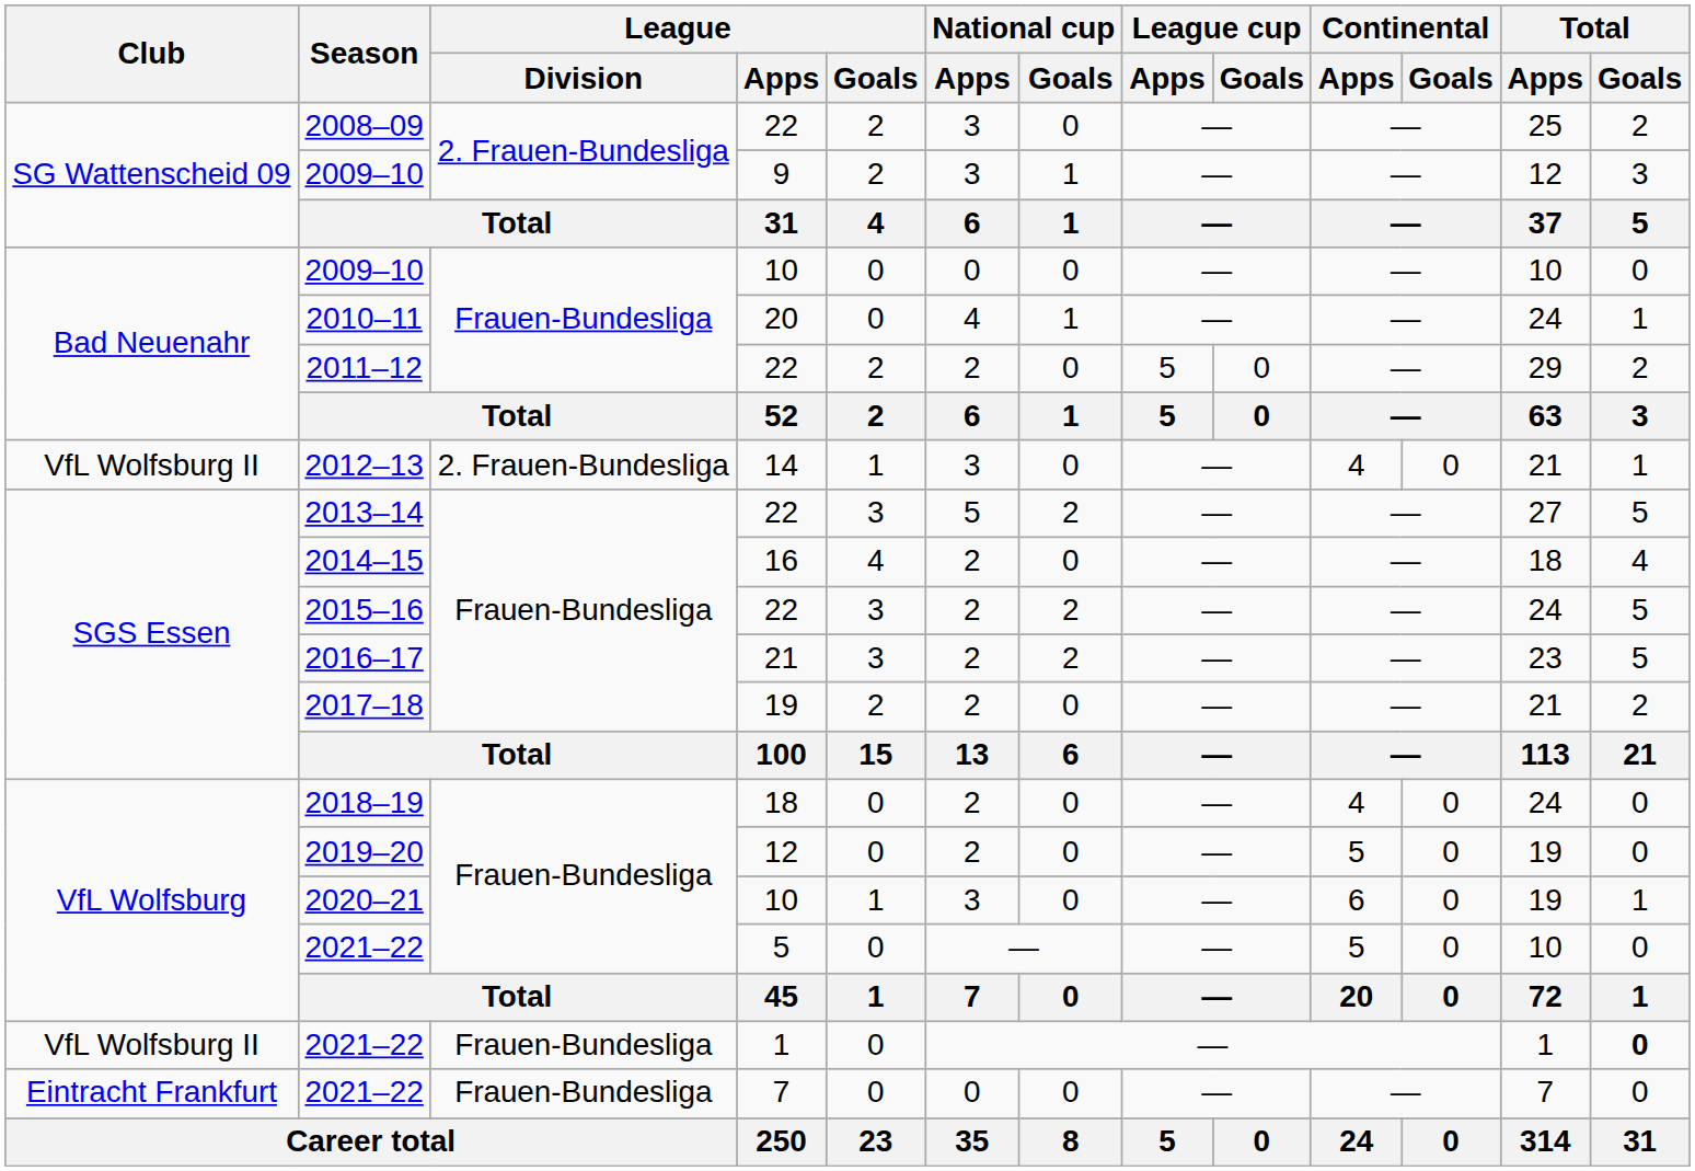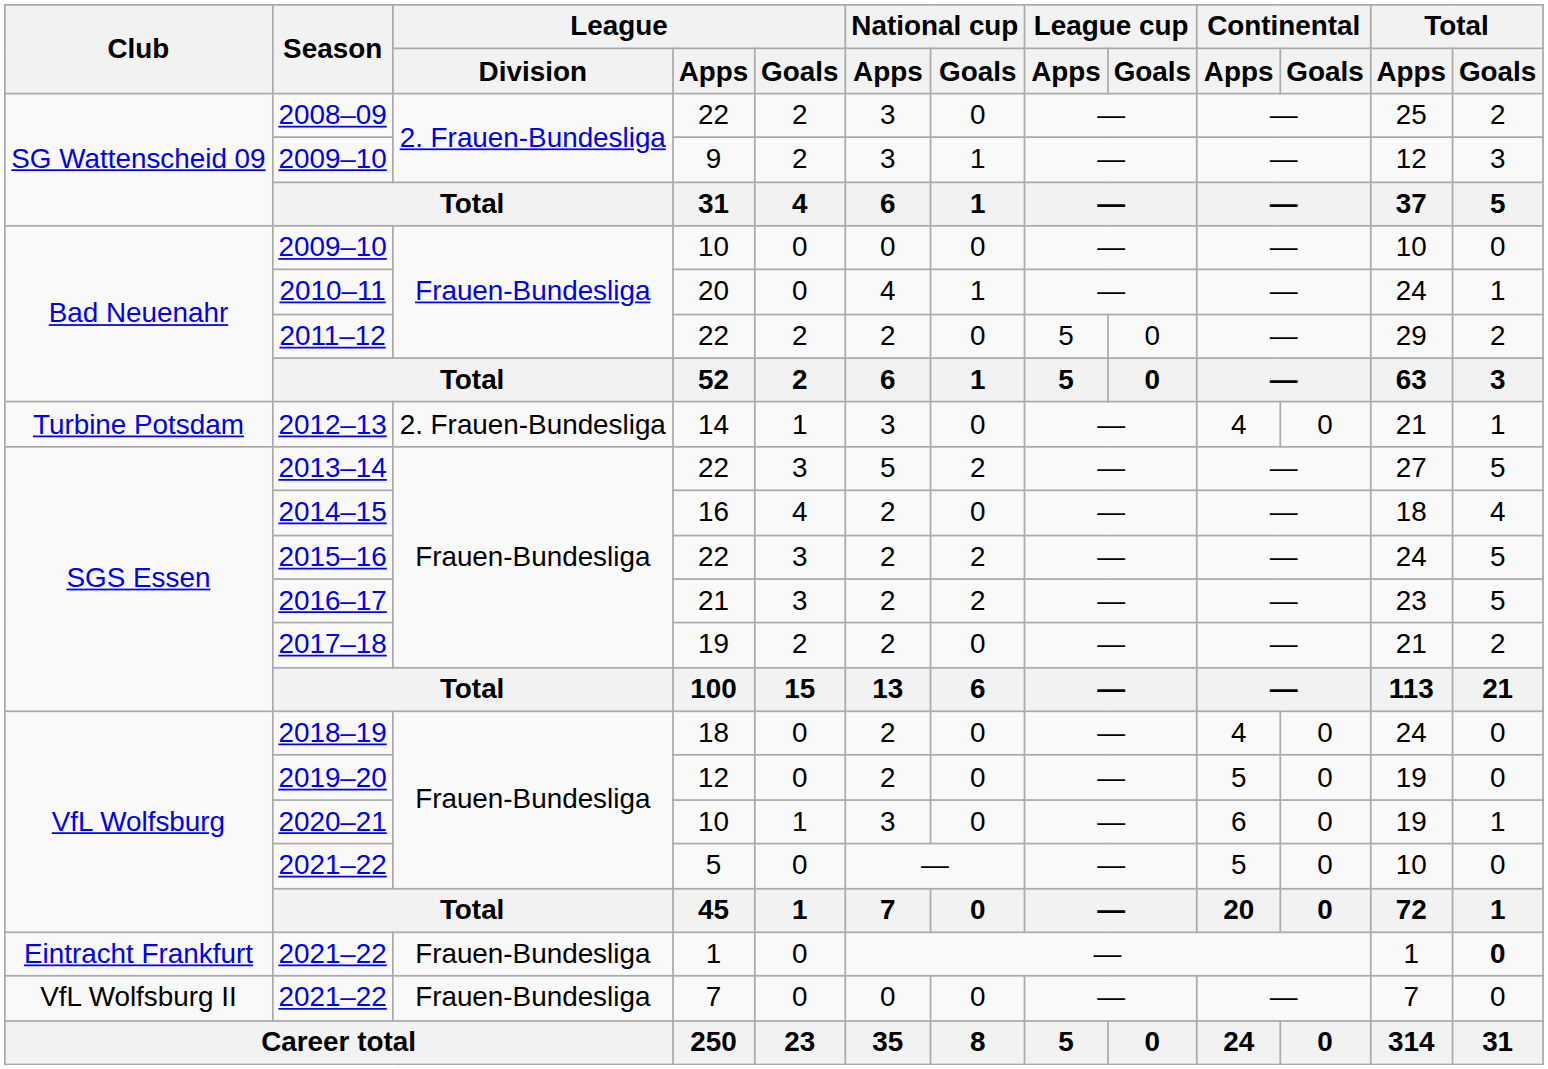 <table class="wikitable" style="text-align:center">
 <tr>
 <th rowspan="2">Club</th>
 <th rowspan="2">Season</th>
 <th colspan="3">League</th>
 <th colspan="2">National cup</th>
 <th colspan="2">League cup</th>
 <th colspan="2">Continental</th>
 <th colspan="2">Total</th>
 </tr>
 <tr>
 <th>Division</th>
 <th>Apps</th>
 <th>Goals</th>
 <th>Apps</th>
 <th>Goals</th>
 <th>Apps</th>
 <th>Goals</th>
 <th>Apps</th>
 <th>Goals</th>
 <th>Apps</th>
 <th>Goals</th>
 </tr>
 <tr>
 <td rowspan="3"><a href='#'>SG Wattenscheid 09</a></td>
 <td><a href='#'>2008–09</a></td>
 <td rowspan="2"><a href='#'>2. Frauen-Bundesliga</a></td>
 <td>22</td>
 <td>2</td>
 <td>3</td>
 <td>0</td>
 <td colspan="2">—</td>
 <td colspan="2">—</td>
 <td>25</td>
 <td>2</td>
 </tr>
 <tr>
 <td><a href='#'>2009–10</a></td>
 <td>9</td>
 <td>2</td>
 <td>3</td>
 <td>1</td>
 <td colspan="2">—</td>
 <td colspan="2">—</td>
 <td>12</td>
 <td>3</td>
 </tr>
 <tr>
 <th colspan="2">Total</th>
 <th>31</th>
 <th>4</th>
 <th>6</th>
 <th>1</th>
 <th colspan="2">—</th>
 <th colspan="2">—</th>
 <th>37</th>
 <th>5</th>
 </tr>
 <tr>
 <td rowspan="4"><a href='#'>Bad Neuenahr</a></td>
 <td><a href='#'>2009–10</a></td>
 <td rowspan="3"><a href='#'>Frauen-Bundesliga</a></td>
 <td>10</td>
 <td>0</td>
 <td>0</td>
 <td>0</td>
 <td colspan="2">—</td>
 <td colspan="2">—</td>
 <td>10</td>
 <td>0</td>
 </tr>
 <tr>
 <td><a href='#'>2010–11</a></td>
 <td>20</td>
 <td>0</td>
 <td>4</td>
 <td>1</td>
 <td colspan="2">—</td>
 <td colspan="2">—</td>
 <td>24</td>
 <td>1</td>
 </tr>
 <tr>
 <td><a href='#'>2011–12</a></td>
 <td>22</td>
 <td>2</td>
 <td>2</td>
 <td>0</td>
 <td>5</td>
 <td>0</td>
 <td colspan="2">—</td>
 <td>29</td>
 <td>2</td>
 </tr>
 <tr>
 <th colspan="2">Total</th>
 <th>52</th>
 <th>2</th>
 <th>6</th>
 <th>1</th>
 <th>5</th>
 <th>0</th>
 <th colspan="2">—</th>
 <th>63</th>
 <th>3</th>
 </tr>
 <tr>
-<td>VfL Wolfsburg II</td>
+<td><a href='#'>Turbine Potsdam</a></td>
 <td><a href='#'>2012–13</a></td>
 <td>2. Frauen-Bundesliga</td>
 <td>14</td>
 <td>1</td>
 <td>3</td>
 <td>0</td>
 <td colspan="2">—</td>
 <td>4</td>
 <td>0</td>
 <td>21</td>
 <td>1</td>
 </tr>
 <tr>
 <td rowspan="6"><a href='#'>SGS Essen</a></td>
 <td><a href='#'>2013–14</a></td>
 <td rowspan="5">Frauen-Bundesliga</td>
 <td>22</td>
 <td>3</td>
 <td>5</td>
 <td>2</td>
 <td colspan="2">—</td>
 <td colspan="2">—</td>
 <td>27</td>
 <td>5</td>
 </tr>
 <tr>
 <td><a href='#'>2014–15</a></td>
 <td>16</td>
 <td>4</td>
 <td>2</td>
 <td>0</td>
 <td colspan="2">—</td>
 <td colspan="2">—</td>
 <td>18</td>
 <td>4</td>
 </tr>
 <tr>
 <td><a href='#'>2015–16</a></td>
 <td>22</td>
 <td>3</td>
 <td>2</td>
 <td>2</td>
 <td colspan="2">—</td>
 <td colspan="2">—</td>
 <td>24</td>
 <td>5</td>
 </tr>
 <tr>
 <td><a href='#'>2016–17</a></td>
 <td>21</td>
 <td>3</td>
 <td>2</td>
 <td>2</td>
 <td colspan="2">—</td>
 <td colspan="2">—</td>
 <td>23</td>
 <td>5</td>
 </tr>
 <tr>
 <td><a href='#'>2017–18</a></td>
 <td>19</td>
 <td>2</td>
 <td>2</td>
 <td>0</td>
 <td colspan="2">—</td>
 <td colspan="2">—</td>
 <td>21</td>
 <td>2</td>
 </tr>
 <tr>
 <th colspan="2">Total</th>
 <th>100</th>
 <th>15</th>
 <th>13</th>
 <th>6</th>
 <th colspan="2">—</th>
 <th colspan="2">—</th>
 <th>113</th>
 <th>21</th>
 </tr>
 <tr>
 <td rowspan="5"><a href='#'>VfL Wolfsburg</a></td>
 <td><a href='#'>2018–19</a></td>
 <td rowspan="4">Frauen-Bundesliga</td>
 <td>18</td>
 <td>0</td>
 <td>2</td>
 <td>0</td>
 <td colspan="2">—</td>
 <td>4</td>
 <td>0</td>
 <td>24</td>
 <td>0</td>
 </tr>
 <tr>
 <td><a href='#'>2019–20</a></td>
 <td>12</td>
 <td>0</td>
 <td>2</td>
 <td>0</td>
 <td colspan="2">—</td>
 <td>5</td>
 <td>0</td>
 <td>19</td>
 <td>0</td>
 </tr>
 <tr>
 <td><a href='#'>2020–21</a></td>
 <td>10</td>
 <td>1</td>
 <td>3</td>
 <td>0</td>
 <td colspan="2">—</td>
 <td>6</td>
 <td>0</td>
 <td>19</td>
 <td>1</td>
 </tr>
 <tr>
 <td><a href='#'>2021–22</a></td>
 <td>5</td>
 <td>0</td>
 <td colspan="2">—</td>
 <td colspan="2">—</td>
 <td>5</td>
 <td>0</td>
 <td>10</td>
 <td>0</td>
 </tr>
 <tr>
 <th colspan="2">Total</th>
 <th>45</th>
 <th>1</th>
 <th>7</th>
 <th>0</th>
 <th colspan="2">—</th>
 <th>20</th>
 <th>0</th>
 <th>72</th>
 <th>1</th>
 </tr>
 <tr>
-<td>VfL Wolfsburg II</td>
+<td><a href='#'>Eintracht Frankfurt</a></td>
 <td><a href='#'>2021–22</a></td>
 <td>Frauen-Bundesliga</td>
 <td>1</td>
 <td>0</td>
 <td colspan="6">—</td>
 <td>1</td>
 <td><strong>0</strong></td>
 </tr>
 <tr>
-<td><a href='#'>Eintracht Frankfurt</a></td>
+<td>VfL Wolfsburg II</td>
 <td><a href='#'>2021–22</a></td>
 <td>Frauen-Bundesliga</td>
 <td>7</td>
 <td>0</td>
 <td>0</td>
 <td>0</td>
 <td colspan="2">—</td>
 <td colspan="2">—</td>
 <td>7</td>
 <td>0</td>
 </tr>
 <tr>
 <th colspan="3">Career total</th>
 <th>250</th>
 <th>23</th>
 <th>35</th>
 <th>8</th>
 <th>5</th>
 <th>0</th>
 <th>24</th>
 <th>0</th>
 <th>314</th>
 <th>31</th>
 </tr>
 </table>
